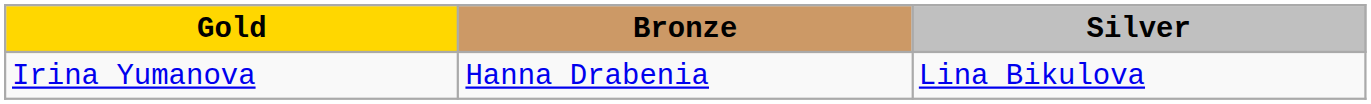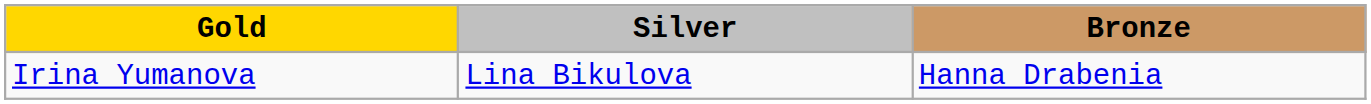 <table class="wikitable" style="text-align:left">
 <tr align="center">
 <td width=200 bgcolor=gold><strong>Gold</strong></td>
+<td width=200 bgcolor=silver><strong>Silver</strong></td>
 <td width=200 bgcolor=CC9966><strong>Bronze</strong></td>
-<td width=200 bgcolor=silver><strong>Silver</strong></td>
 </tr>
 <tr>
 <td><a href='#'>Irina Yumanova</a><br><em></em></td>
+<td><a href='#'>Lina Bikulova</a><br><em></em></td>
 <td><a href='#'>Hanna Drabenia</a><br><em></em></td>
-<td><a href='#'>Lina Bikulova</a><br><em></em></td>
 </tr>
 </table>
